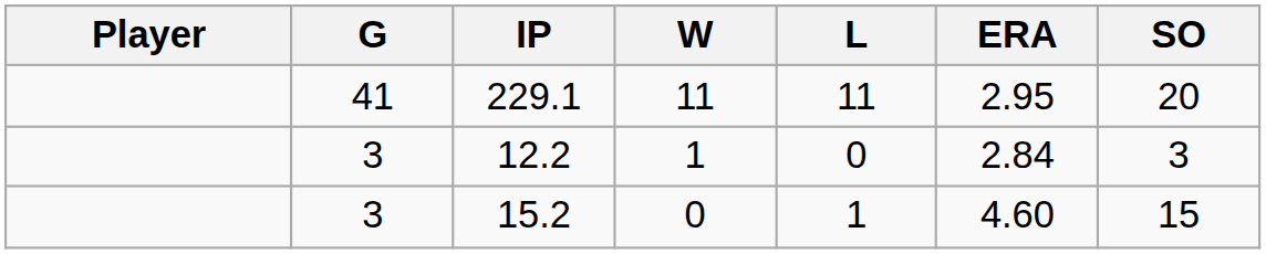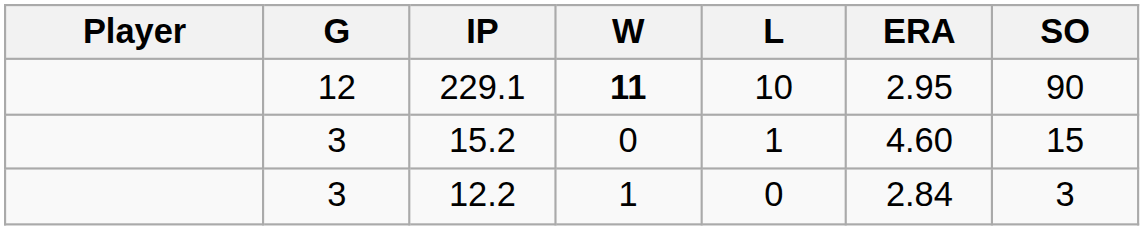 <table class="wikitable sortable">
 <tr>
 <th bgcolor="#DDDDFF" width="16%">Player</th>
 <th bgcolor="#DDDDFF" width="9%">G</th>
 <th bgcolor="#DDDDFF" width="9%">IP</th>
 <th bgcolor="#DDDDFF" width="9%">W</th>
 <th bgcolor="#DDDDFF" width="9%">L</th>
 <th bgcolor="#DDDDFF" width="9%">ERA</th>
 <th bgcolor="#DDDDFF" width="9%">SO</th>
 </tr>
 <tr align="center">
 <td></td>
-<td>41</td>
+<td>12</td>
 <td>229.1</td>
-<td>11</td>
-<td>11</td>
+<td><strong>11</strong></td>
+<td>10</td>
 <td>2.95</td>
-<td>20</td>
+<td>90</td>
+</tr>
+<tr align="center">
+<td></td>
+<td>3</td>
+<td>15.2</td>
+<td>0</td>
+<td>1</td>
+<td>4.60</td>
+<td>15</td>
 </tr>
 <tr align="center">
 <td></td>
 <td>3</td>
 <td>12.2</td>
 <td>1</td>
 <td>0</td>
 <td>2.84</td>
 <td>3</td>
 </tr>
-<tr align="center">
-<td></td>
-<td>3</td>
-<td>15.2</td>
-<td>0</td>
-<td>1</td>
-<td>4.60</td>
-<td>15</td>
-</tr>
 </table>
